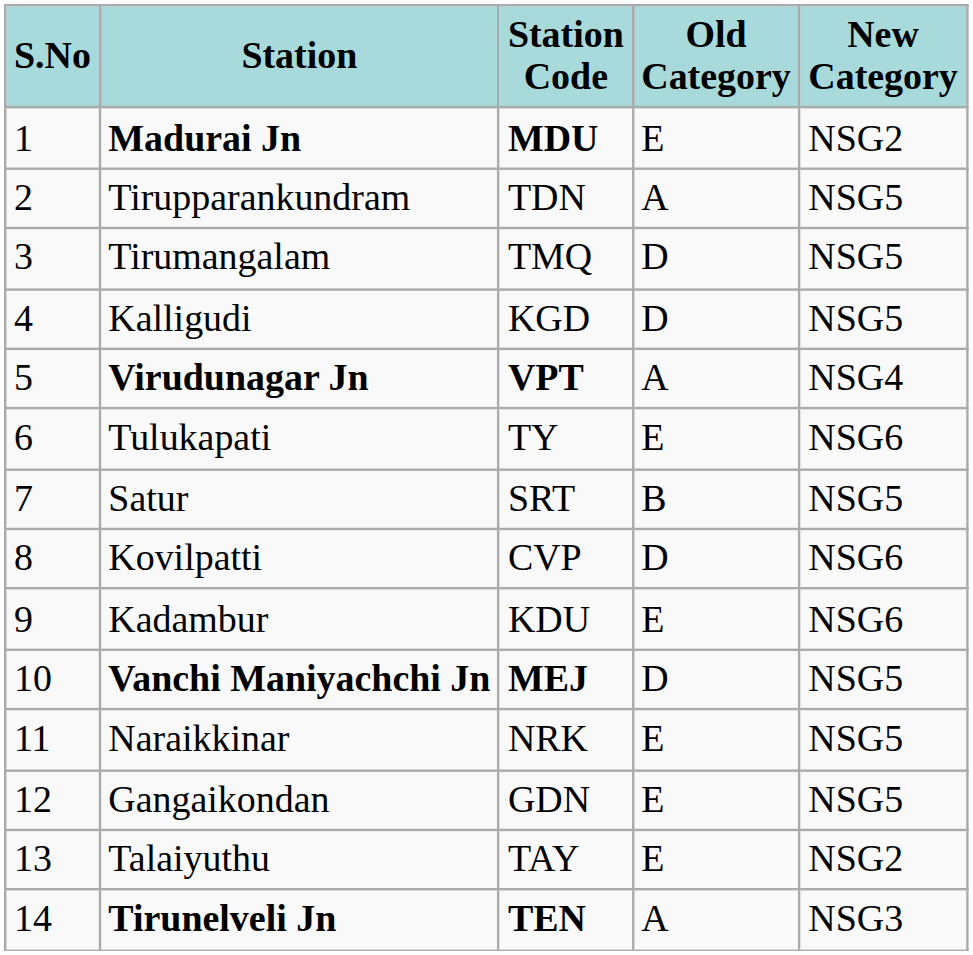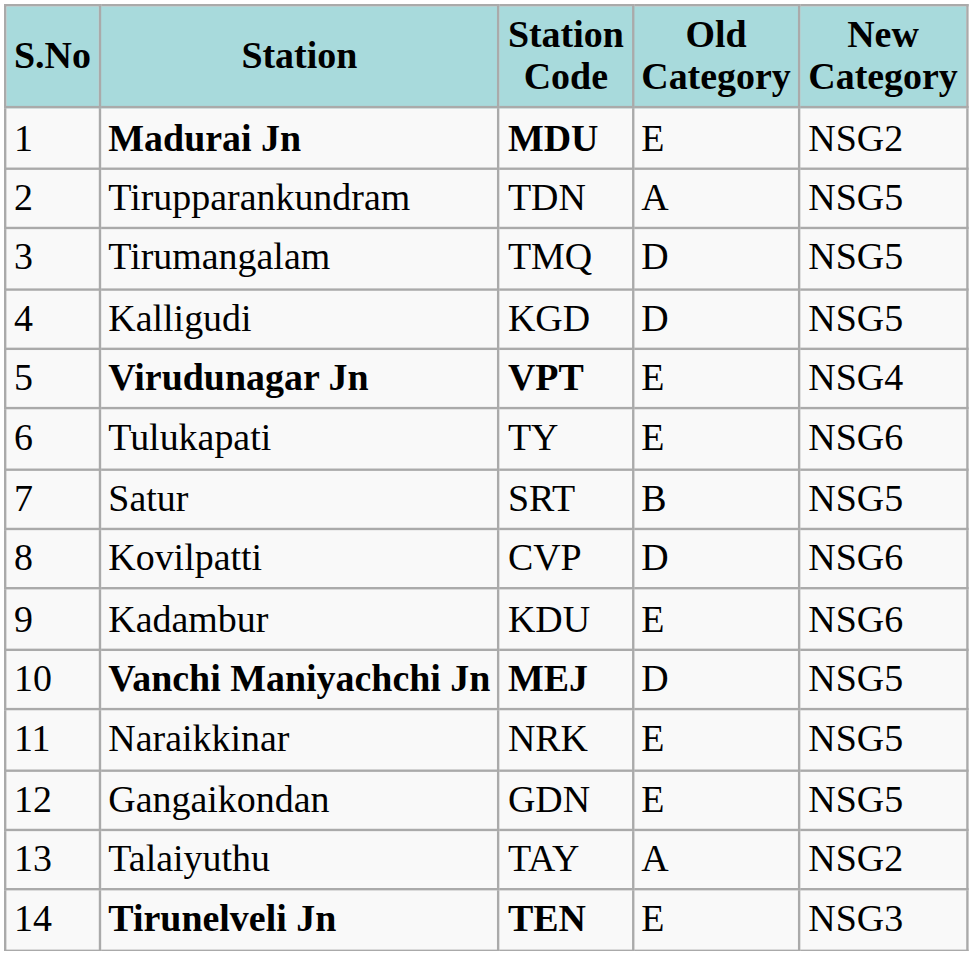 <table class="wikitable">
 <tr>
 <th style="background:#A8DADC;">S.No</th>
 <th style="background:#A8DADC;">Station</th>
 <th style="background:#A8DADC;">Station<br>Code</th>
 <th style="background:#A8DADC;">Old<br>Category</th>
 <th style="background:#A8DADC;">New<br>Category</th>
 </tr>
 <tr>
 <td>1</td>
 <td><strong>Madurai Jn</strong></td>
 <td><strong>MDU</strong></td>
 <td>E</td>
 <td>NSG2</td>
 </tr>
 <tr>
 <td>2</td>
 <td>Tirupparankundram</td>
 <td>TDN</td>
 <td>A</td>
 <td>NSG5</td>
 </tr>
 <tr>
 <td>3</td>
 <td>Tirumangalam</td>
 <td>TMQ</td>
 <td>D</td>
 <td>NSG5</td>
 </tr>
 <tr>
 <td>4</td>
 <td>Kalligudi</td>
 <td>KGD</td>
 <td>D</td>
 <td>NSG5</td>
 </tr>
 <tr>
 <td>5</td>
 <td><strong>Virudunagar Jn</strong></td>
 <td><strong>VPT</strong></td>
-<td>A</td>
+<td>E</td>
 <td>NSG4</td>
 </tr>
 <tr>
 <td>6</td>
 <td>Tulukapati</td>
 <td>TY</td>
 <td>E</td>
 <td>NSG6</td>
 </tr>
 <tr>
 <td>7</td>
 <td>Satur</td>
 <td>SRT</td>
 <td>B</td>
 <td>NSG5</td>
 </tr>
 <tr>
 <td>8</td>
 <td>Kovilpatti</td>
 <td>CVP</td>
 <td>D</td>
 <td>NSG6</td>
 </tr>
 <tr>
 <td>9</td>
 <td>Kadambur</td>
 <td>KDU</td>
 <td>E</td>
 <td>NSG6</td>
 </tr>
 <tr>
 <td>10</td>
 <td><strong>Vanchi Maniyachchi Jn</strong></td>
 <td><strong>MEJ</strong></td>
 <td>D</td>
 <td>NSG5</td>
 </tr>
 <tr>
 <td>11</td>
 <td>Naraikkinar</td>
 <td>NRK</td>
 <td>E</td>
 <td>NSG5</td>
 </tr>
 <tr>
 <td>12</td>
 <td>Gangaikondan</td>
 <td>GDN</td>
 <td>E</td>
 <td>NSG5</td>
 </tr>
 <tr>
 <td>13</td>
 <td>Talaiyuthu</td>
 <td>TAY</td>
-<td>E</td>
+<td>A</td>
 <td>NSG2</td>
 </tr>
 <tr>
 <td>14</td>
 <td><strong>Tirunelveli Jn</strong></td>
 <td><strong>TEN</strong></td>
-<td>A</td>
+<td>E</td>
 <td>NSG3</td>
 </tr>
 </table>
